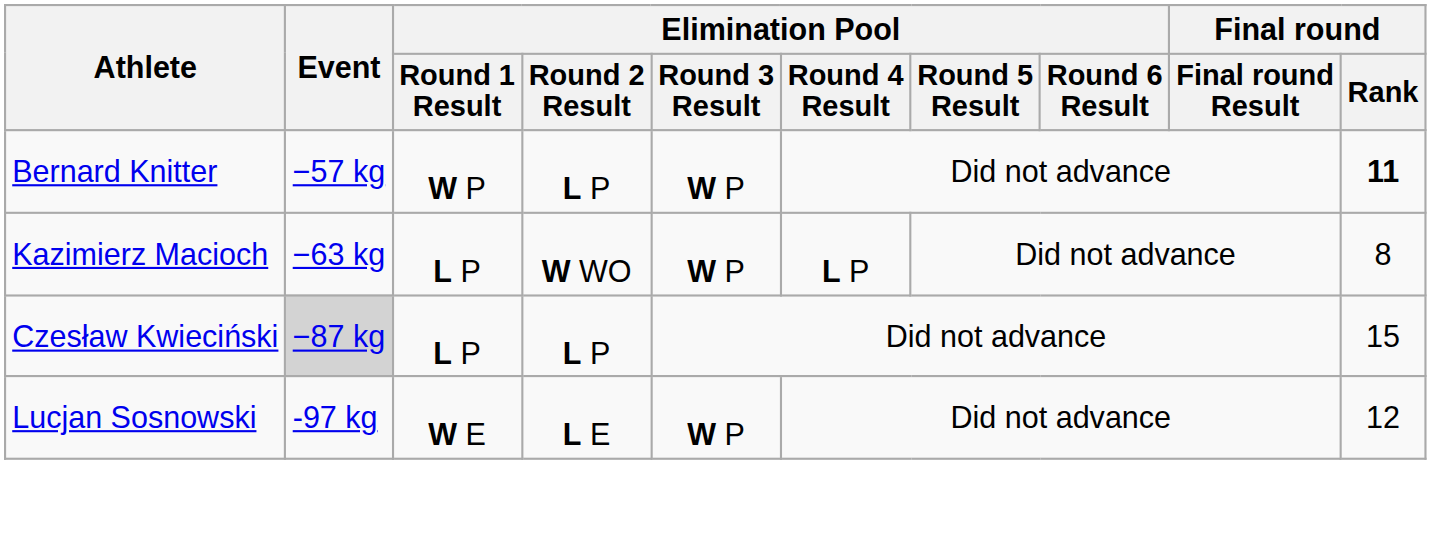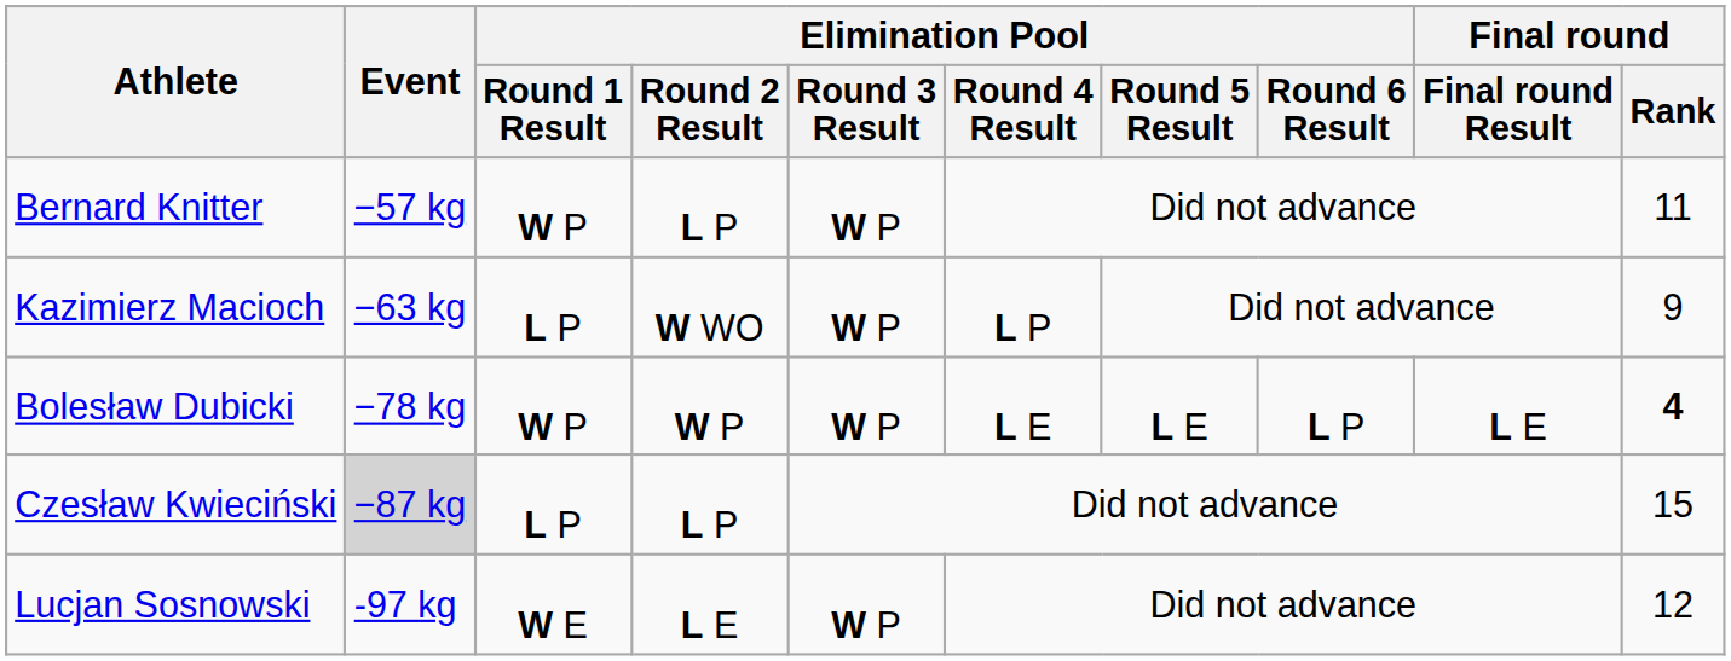 <table class="wikitable" style="font-size:90%">
 <tr>
 <th rowspan="2">Athlete</th>
 <th rowspan="2">Event</th>
 <th colspan=6>Elimination Pool</th>
 <th colspan=2>Final round</th>
 </tr>
 <tr style="font-size: 95%">
 <th>Round 1<br>Result</th>
 <th>Round 2<br>Result</th>
 <th>Round 3<br>Result</th>
 <th>Round 4<br>Result</th>
 <th>Round 5<br>Result</th>
 <th>Round 6<br>Result</th>
 <th>Final round<br>Result</th>
 <th>Rank</th>
 </tr>
 <tr align=center>
 <td align=left><a href='#'>Bernard Knitter</a></td>
 <td align=left><a href='#'>−57 kg</a></td>
 <td><br><strong>W</strong> P</td>
 <td><br><strong>L</strong> P</td>
 <td><br><strong>W</strong> P</td>
 <td colspan=4>Did not advance</td>
-<td><strong>11</strong></td>
+<td>11</td>
 </tr>
 <tr align=center>
 <td align=left><a href='#'>Kazimierz Macioch</a></td>
 <td align=left><a href='#'>−63 kg</a></td>
 <td><br><strong>L</strong> P</td>
 <td><br><strong>W</strong> WO</td>
 <td><br><strong>W</strong> P</td>
 <td><br><strong>L</strong> P</td>
 <td colspan=3>Did not advance</td>
-<td>8</td>
+<td>9</td>
+</tr>
+<tr align=center>
+<td align=left><a href='#'>Bolesław Dubicki</a></td>
+<td align=left><a href='#'>−78 kg</a></td>
+<td><br><strong>W</strong> P</td>
+<td><br><strong>W</strong> P</td>
+<td><br><strong>W</strong> P</td>
+<td><br><strong>L</strong> E</td>
+<td><br><strong>L</strong> E</td>
+<td><br><strong>L</strong> P</td>
+<td><br><strong>L</strong> E</td>
+<td><strong>4</strong></td>
 </tr>
 <tr align=center>
 <td align=left><a href='#'>Czesław Kwieciński</a></td>
 <td align=left style="background: lightgrey;"><a href='#'>−87 kg</a></td>
 <td><br><strong>L</strong> P</td>
 <td><br><strong>L</strong> P</td>
 <td colspan=5>Did not advance</td>
 <td>15</td>
 </tr>
 <tr align=center>
 <td align=left><a href='#'>Lucjan Sosnowski</a></td>
 <td align=left><a href='#'>-97 kg</a></td>
 <td><br><strong>W</strong> E</td>
 <td><br><strong>L</strong> E</td>
 <td><br><strong>W</strong> P</td>
 <td colspan=4>Did not advance</td>
 <td>12</td>
 </tr>
 </table>
